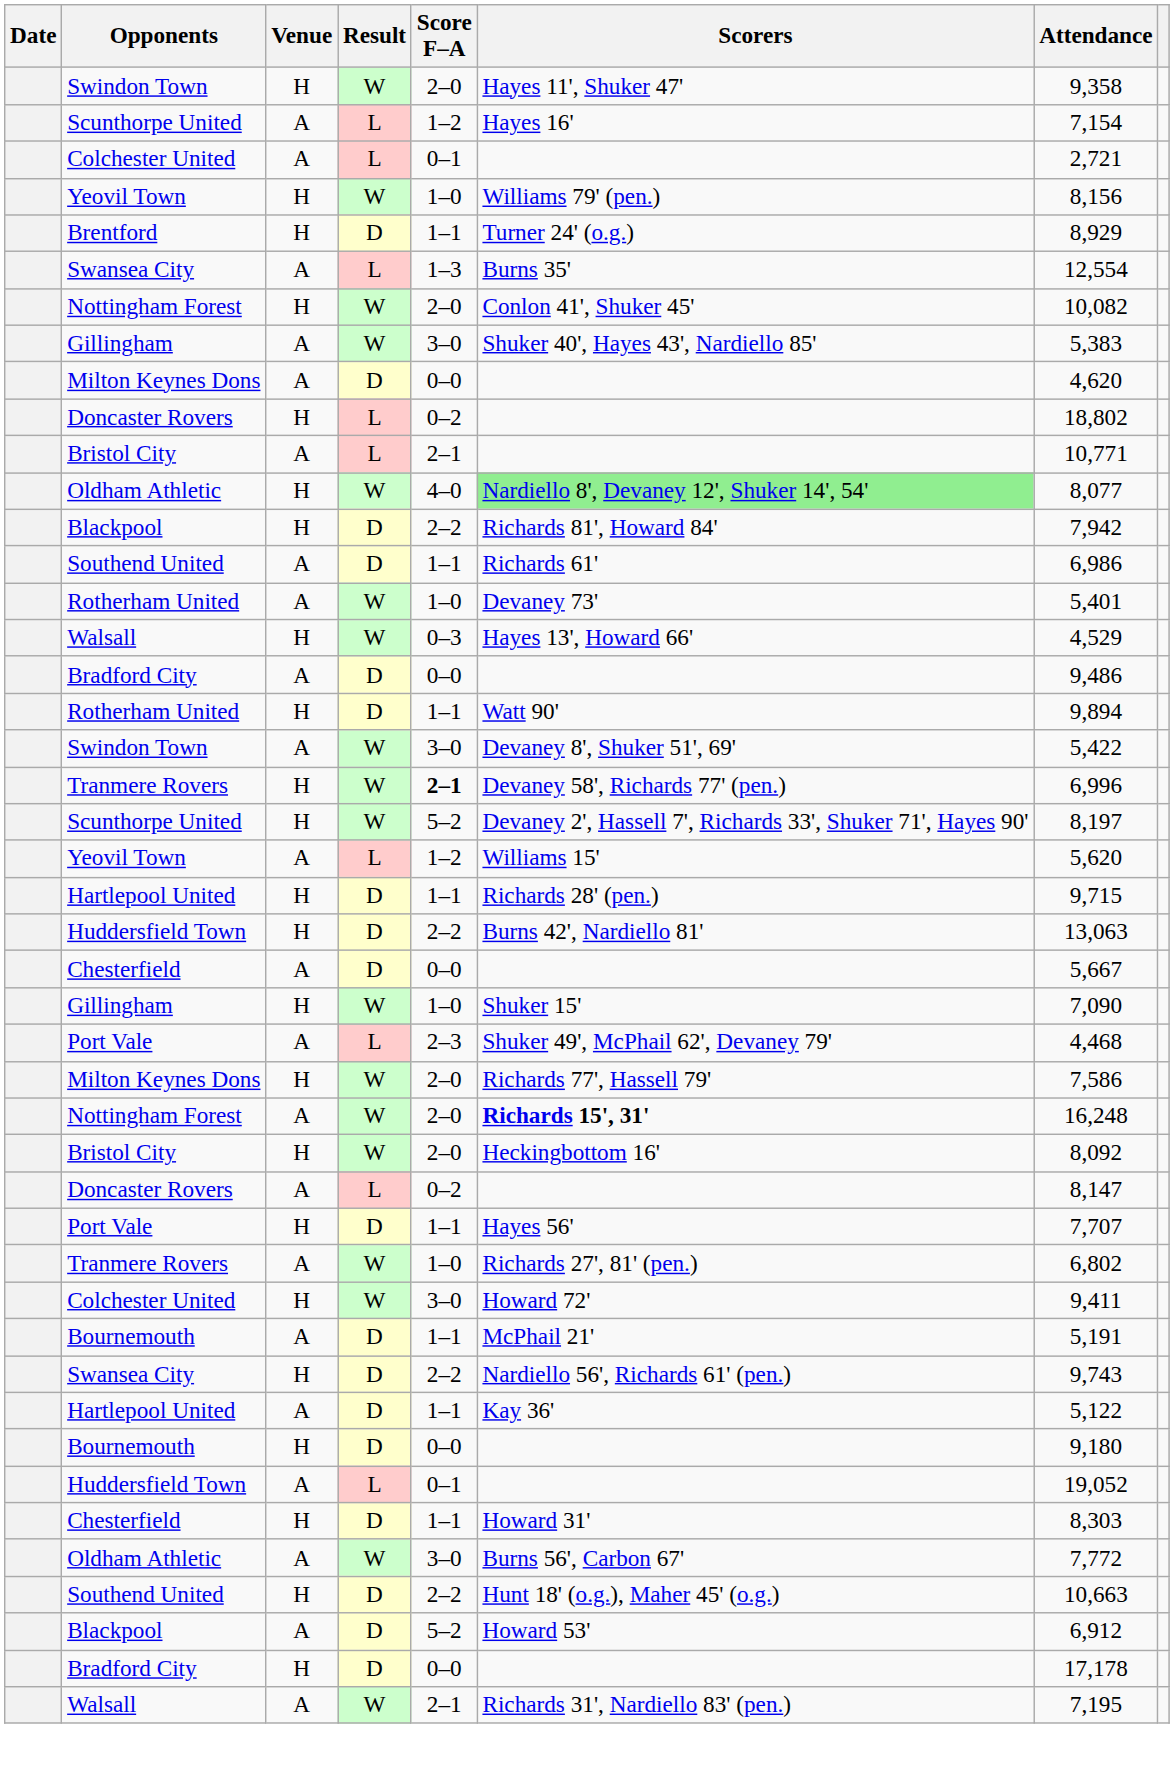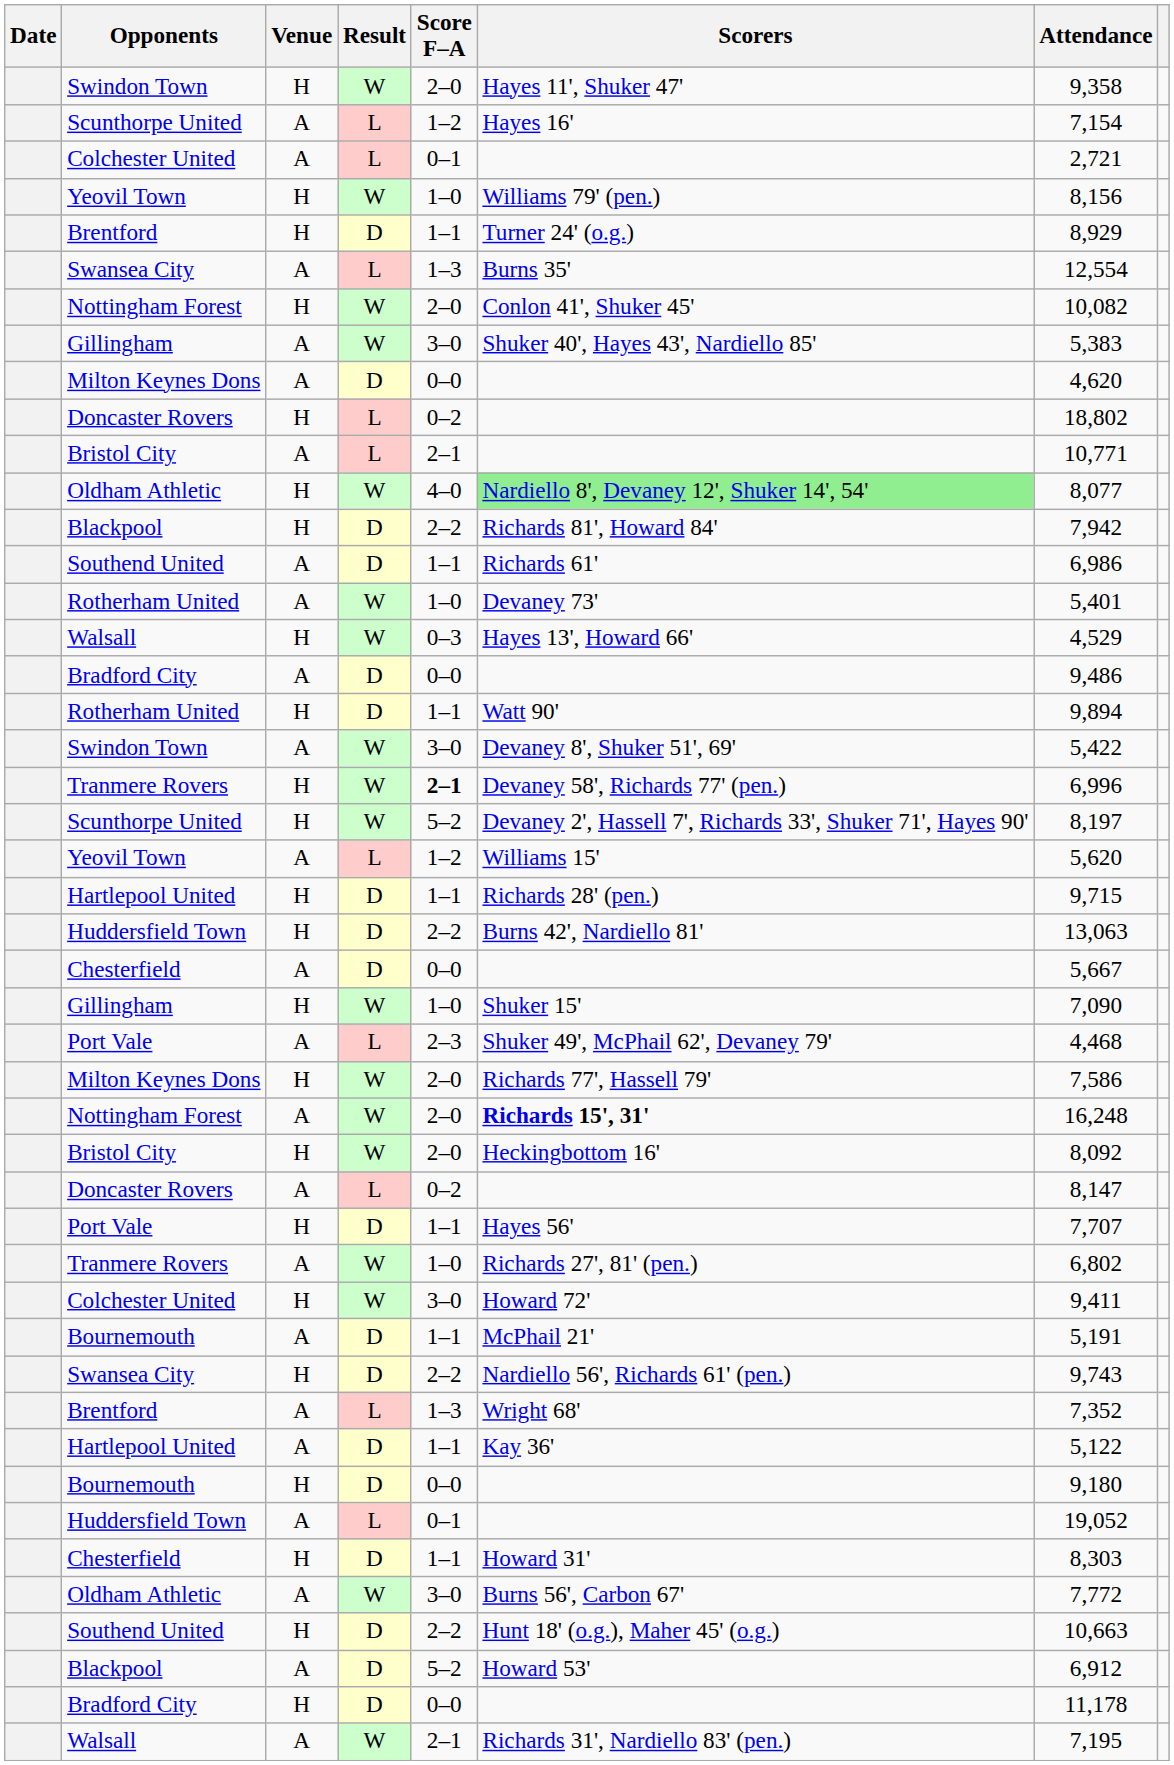 <table class="wikitable plainrowheaders sortable" style="text-align:center">
 <tr>
 <th scope="col">Date</th>
 <th scope="col">Opponents</th>
 <th scope="col">Venue</th>
 <th scope="col">Result</th>
 <th scope="col">Score<br>F–A</th>
 <th scope="col" class="unsortable">Scorers</th>
 <th scope="col">Attendance</th>
 <th scope="col" class="unsortable"></th>
 </tr>
 <tr>
 <th scope="row"></th>
 <td align="left"><a href='#'>Swindon Town</a></td>
 <td>H</td>
 <td bgcolor="#cfc">W</td>
 <td>2–0</td>
 <td align="left"><a href='#'>Hayes</a> 11', <a href='#'>Shuker</a> 47'</td>
 <td>9,358</td>
 <td></td>
 </tr>
 <tr>
 <th scope="row"></th>
 <td align="left"><a href='#'>Scunthorpe United</a></td>
 <td>A</td>
 <td bgcolor="#fcc">L</td>
 <td>1–2</td>
 <td align="left"><a href='#'>Hayes</a> 16'</td>
 <td>7,154</td>
 <td></td>
 </tr>
 <tr>
 <th scope="row"></th>
 <td align="left"><a href='#'>Colchester United</a></td>
 <td>A</td>
 <td bgcolor="#fcc">L</td>
 <td>0–1</td>
 <td align="left"></td>
 <td>2,721</td>
 <td></td>
 </tr>
 <tr>
 <th scope="row"></th>
 <td align="left"><a href='#'>Yeovil Town</a></td>
 <td>H</td>
 <td bgcolor="#cfc">W</td>
 <td>1–0</td>
 <td align="left"><a href='#'>Williams</a> 79' (<a href='#'>pen.</a>)</td>
 <td>8,156</td>
 <td></td>
 </tr>
 <tr>
 <th scope="row"></th>
 <td align="left"><a href='#'>Brentford</a></td>
 <td>H</td>
 <td bgcolor="#ffc">D</td>
 <td>1–1</td>
 <td align="left"><a href='#'>Turner</a> 24' (<a href='#'>o.g.</a>)</td>
 <td>8,929</td>
 <td></td>
 </tr>
 <tr>
 <th scope="row"></th>
 <td align="left"><a href='#'>Swansea City</a></td>
 <td>A</td>
 <td bgcolor="#fcc">L</td>
 <td>1–3</td>
 <td align="left"><a href='#'>Burns</a> 35'</td>
 <td>12,554</td>
 <td></td>
 </tr>
 <tr>
 <th scope="row"></th>
 <td align="left"><a href='#'>Nottingham Forest</a></td>
 <td>H</td>
 <td bgcolor="#cfc">W</td>
 <td>2–0</td>
 <td align="left"><a href='#'>Conlon</a> 41', <a href='#'>Shuker</a> 45'</td>
 <td>10,082</td>
 <td></td>
 </tr>
 <tr>
 <th scope="row"></th>
 <td align="left"><a href='#'>Gillingham</a></td>
 <td>A</td>
 <td bgcolor="#cfc">W</td>
 <td>3–0</td>
 <td align="left"><a href='#'>Shuker</a> 40', <a href='#'>Hayes</a> 43', <a href='#'>Nardiello</a> 85'</td>
 <td>5,383</td>
 <td></td>
 </tr>
 <tr>
 <th scope="row"></th>
 <td align="left"><a href='#'>Milton Keynes Dons</a></td>
 <td>A</td>
 <td bgcolor="#ffc">D</td>
 <td>0–0</td>
 <td align="left"></td>
 <td>4,620</td>
 <td></td>
 </tr>
 <tr>
 <th scope="row"></th>
 <td align="left"><a href='#'>Doncaster Rovers</a></td>
 <td>H</td>
 <td bgcolor="#fcc">L</td>
 <td>0–2</td>
 <td align="left"></td>
 <td>18,802</td>
 <td></td>
 </tr>
 <tr>
 <th scope="row"></th>
 <td align="left"><a href='#'>Bristol City</a></td>
 <td>A</td>
 <td bgcolor="#fcc">L</td>
 <td>2–1</td>
 <td align="left"></td>
 <td>10,771</td>
 <td></td>
 </tr>
 <tr>
 <th scope="row"></th>
 <td align="left"><a href='#'>Oldham Athletic</a></td>
 <td>H</td>
 <td bgcolor="#cfc">W</td>
 <td>4–0</td>
 <td align="left" style="background: lightgreen;"><a href='#'>Nardiello</a> 8', <a href='#'>Devaney</a> 12', <a href='#'>Shuker</a> 14', 54'</td>
 <td>8,077</td>
 <td></td>
 </tr>
 <tr>
 <th scope="row"></th>
 <td align="left"><a href='#'>Blackpool</a></td>
 <td>H</td>
 <td bgcolor="#ffc">D</td>
 <td>2–2</td>
 <td align="left"><a href='#'>Richards</a> 81', <a href='#'>Howard</a> 84'</td>
 <td>7,942</td>
 <td></td>
 </tr>
 <tr>
 <th scope="row"></th>
 <td align="left"><a href='#'>Southend United</a></td>
 <td>A</td>
 <td bgcolor="#ffc">D</td>
 <td>1–1</td>
 <td align="left"><a href='#'>Richards</a> 61'</td>
 <td>6,986</td>
 <td></td>
 </tr>
 <tr>
 <th scope="row"></th>
 <td align="left"><a href='#'>Rotherham United</a></td>
 <td>A</td>
 <td bgcolor="#cfc">W</td>
 <td>1–0</td>
 <td align="left"><a href='#'>Devaney</a> 73'</td>
 <td>5,401</td>
 <td></td>
 </tr>
 <tr>
 <th scope="row"></th>
 <td align="left"><a href='#'>Walsall</a></td>
 <td>H</td>
 <td bgcolor="#cfc">W</td>
 <td>0–3</td>
 <td align="left"><a href='#'>Hayes</a> 13', <a href='#'>Howard</a> 66'</td>
 <td>4,529</td>
 <td></td>
 </tr>
 <tr>
 <th scope="row"></th>
 <td align="left"><a href='#'>Bradford City</a></td>
 <td>A</td>
 <td bgcolor="#ffc">D</td>
 <td>0–0</td>
 <td align="left"></td>
 <td>9,486</td>
 <td></td>
 </tr>
 <tr>
 <th scope="row"></th>
 <td align="left"><a href='#'>Rotherham United</a></td>
 <td>H</td>
 <td bgcolor="#ffc">D</td>
 <td>1–1</td>
 <td align="left"><a href='#'>Watt</a> 90'</td>
 <td>9,894</td>
 <td></td>
 </tr>
 <tr>
 <th scope="row"></th>
 <td align="left"><a href='#'>Swindon Town</a></td>
 <td>A</td>
 <td bgcolor="#cfc">W</td>
 <td>3–0</td>
 <td align="left"><a href='#'>Devaney</a> 8', <a href='#'>Shuker</a> 51', 69'</td>
 <td>5,422</td>
 <td></td>
 </tr>
 <tr>
 <th scope="row"></th>
 <td align="left"><a href='#'>Tranmere Rovers</a></td>
 <td>H</td>
 <td bgcolor="#cfc">W</td>
 <td><strong>2–1</strong></td>
 <td align="left"><a href='#'>Devaney</a> 58', <a href='#'>Richards</a> 77' (<a href='#'>pen.</a>)</td>
 <td>6,996</td>
 <td></td>
 </tr>
 <tr>
 <th scope="row"></th>
 <td align="left"><a href='#'>Scunthorpe United</a></td>
 <td>H</td>
 <td bgcolor="#cfc">W</td>
 <td>5–2</td>
 <td align="left"><a href='#'>Devaney</a> 2', <a href='#'>Hassell</a> 7', <a href='#'>Richards</a> 33', <a href='#'>Shuker</a> 71', <a href='#'>Hayes</a> 90'</td>
 <td>8,197</td>
 <td></td>
 </tr>
 <tr>
 <th scope="row"></th>
 <td align="left"><a href='#'>Yeovil Town</a></td>
 <td>A</td>
 <td bgcolor="#fcc">L</td>
 <td>1–2</td>
 <td align="left"><a href='#'>Williams</a> 15'</td>
 <td>5,620</td>
 <td></td>
 </tr>
 <tr>
 <th scope="row"></th>
 <td align="left"><a href='#'>Hartlepool United</a></td>
 <td>H</td>
 <td bgcolor="#ffc">D</td>
 <td>1–1</td>
 <td align="left"><a href='#'>Richards</a> 28' (<a href='#'>pen.</a>)</td>
 <td>9,715</td>
 <td></td>
 </tr>
 <tr>
 <th scope="row"></th>
 <td align="left"><a href='#'>Huddersfield Town</a></td>
 <td>H</td>
 <td bgcolor="#ffc">D</td>
 <td>2–2</td>
 <td align="left"><a href='#'>Burns</a> 42', <a href='#'>Nardiello</a> 81'</td>
 <td>13,063</td>
 <td></td>
 </tr>
 <tr>
 <th scope="row"></th>
 <td align="left"><a href='#'>Chesterfield</a></td>
 <td>A</td>
 <td bgcolor="#ffc">D</td>
 <td>0–0</td>
 <td align="left"></td>
 <td>5,667</td>
 <td></td>
 </tr>
 <tr>
 <th scope="row"></th>
 <td align="left"><a href='#'>Gillingham</a></td>
 <td>H</td>
 <td bgcolor="#cfc">W</td>
 <td>1–0</td>
 <td align="left"><a href='#'>Shuker</a> 15'</td>
 <td>7,090</td>
 <td></td>
 </tr>
 <tr>
 <th scope="row"></th>
 <td align="left"><a href='#'>Port Vale</a></td>
 <td>A</td>
 <td bgcolor="#fcc">L</td>
 <td>2–3</td>
 <td align="left"><a href='#'>Shuker</a> 49', <a href='#'>McPhail</a> 62', <a href='#'>Devaney</a> 79'</td>
 <td>4,468</td>
 <td></td>
 </tr>
 <tr>
 <th scope="row"></th>
 <td align="left"><a href='#'>Milton Keynes Dons</a></td>
 <td>H</td>
 <td bgcolor="#cfc">W</td>
 <td>2–0</td>
 <td align="left"><a href='#'>Richards</a> 77', <a href='#'>Hassell</a> 79'</td>
 <td>7,586</td>
 <td></td>
 </tr>
 <tr>
 <th scope="row"></th>
 <td align="left"><a href='#'>Nottingham Forest</a></td>
 <td>A</td>
 <td bgcolor="#cfc">W</td>
 <td>2–0</td>
 <td align="left"><strong><a href='#'>Richards</a> 15', 31'</strong></td>
 <td>16,248</td>
 <td></td>
 </tr>
 <tr>
 <th scope="row"></th>
 <td align="left"><a href='#'>Bristol City</a></td>
 <td>H</td>
 <td bgcolor="#cfc">W</td>
 <td>2–0</td>
 <td align="left"><a href='#'>Heckingbottom</a> 16'</td>
 <td>8,092</td>
 <td></td>
 </tr>
 <tr>
 <th scope="row"></th>
 <td align="left"><a href='#'>Doncaster Rovers</a></td>
 <td>A</td>
 <td bgcolor="#fcc">L</td>
 <td>0–2</td>
 <td align="left"></td>
 <td>8,147</td>
 <td></td>
 </tr>
 <tr>
 <th scope="row"></th>
 <td align="left"><a href='#'>Port Vale</a></td>
 <td>H</td>
 <td bgcolor="#ffc">D</td>
 <td>1–1</td>
 <td align="left"><a href='#'>Hayes</a> 56'</td>
 <td>7,707</td>
 <td></td>
 </tr>
 <tr>
 <th scope="row"></th>
 <td align="left"><a href='#'>Tranmere Rovers</a></td>
 <td>A</td>
 <td bgcolor="#cfc">W</td>
 <td>1–0</td>
 <td align="left"><a href='#'>Richards</a> 27', 81' (<a href='#'>pen.</a>)</td>
 <td>6,802</td>
 <td></td>
 </tr>
 <tr>
 <th scope="row"></th>
 <td align="left"><a href='#'>Colchester United</a></td>
 <td>H</td>
 <td bgcolor="#cfc">W</td>
 <td>3–0</td>
 <td align="left"><a href='#'>Howard</a> 72'</td>
 <td>9,411</td>
 <td></td>
 </tr>
 <tr>
 <th scope="row"></th>
 <td align="left"><a href='#'>Bournemouth</a></td>
 <td>A</td>
 <td bgcolor="#ffc">D</td>
 <td>1–1</td>
 <td align="left"><a href='#'>McPhail</a> 21'</td>
 <td>5,191</td>
 <td></td>
 </tr>
 <tr>
 <th scope="row"></th>
 <td align="left"><a href='#'>Swansea City</a></td>
 <td>H</td>
 <td bgcolor="#ffc">D</td>
 <td>2–2</td>
 <td align="left"><a href='#'>Nardiello</a> 56', <a href='#'>Richards</a> 61' (<a href='#'>pen.</a>)</td>
 <td>9,743</td>
 <td></td>
 </tr>
 <tr>
 <th scope="row"></th>
+<td align="left"><a href='#'>Brentford</a></td>
+<td>A</td>
+<td bgcolor="#fcc">L</td>
+<td>1–3</td>
+<td align="left"><a href='#'>Wright</a> 68'</td>
+<td>7,352</td>
+<td></td>
+</tr>
+<tr>
+<th scope="row"></th>
 <td align="left"><a href='#'>Hartlepool United</a></td>
 <td>A</td>
 <td bgcolor="#ffc">D</td>
 <td>1–1</td>
 <td align="left"><a href='#'>Kay</a> 36'</td>
 <td>5,122</td>
 <td></td>
 </tr>
 <tr>
 <th scope="row"></th>
 <td align="left"><a href='#'>Bournemouth</a></td>
 <td>H</td>
 <td bgcolor="#ffc">D</td>
 <td>0–0</td>
 <td align="left"></td>
 <td>9,180</td>
 <td></td>
 </tr>
 <tr>
 <th scope="row"></th>
 <td align="left"><a href='#'>Huddersfield Town</a></td>
 <td>A</td>
 <td bgcolor="#fcc">L</td>
 <td>0–1</td>
 <td align="left"></td>
 <td>19,052</td>
 <td></td>
 </tr>
 <tr>
 <th scope="row"></th>
 <td align="left"><a href='#'>Chesterfield</a></td>
 <td>H</td>
 <td bgcolor="#ffc">D</td>
 <td>1–1</td>
 <td align="left"><a href='#'>Howard</a> 31'</td>
 <td>8,303</td>
 <td></td>
 </tr>
 <tr>
 <th scope="row"></th>
 <td align="left"><a href='#'>Oldham Athletic</a></td>
 <td>A</td>
 <td bgcolor="#cfc">W</td>
 <td>3–0</td>
 <td align="left"><a href='#'>Burns</a> 56', <a href='#'>Carbon</a> 67'</td>
 <td>7,772</td>
 <td></td>
 </tr>
 <tr>
 <th scope="row"></th>
 <td align="left"><a href='#'>Southend United</a></td>
 <td>H</td>
 <td bgcolor="#ffc">D</td>
 <td>2–2</td>
 <td align="left"><a href='#'>Hunt</a> 18' (<a href='#'>o.g.</a>), <a href='#'>Maher</a> 45' (<a href='#'>o.g.</a>)</td>
 <td>10,663</td>
 <td></td>
 </tr>
 <tr>
 <th scope="row"></th>
 <td align="left"><a href='#'>Blackpool</a></td>
 <td>A</td>
 <td bgcolor="#ffc">D</td>
 <td>5–2</td>
 <td align="left"><a href='#'>Howard</a> 53'</td>
 <td>6,912</td>
 <td></td>
 </tr>
 <tr>
 <th scope="row"></th>
 <td align="left"><a href='#'>Bradford City</a></td>
 <td>H</td>
 <td bgcolor="#ffc">D</td>
 <td>0–0</td>
 <td align="left"></td>
-<td>17,178</td>
+<td>11,178</td>
 <td></td>
 </tr>
 <tr>
 <th scope="row"></th>
 <td align="left"><a href='#'>Walsall</a></td>
 <td>A</td>
 <td bgcolor="#cfc">W</td>
 <td>2–1</td>
 <td align="left"><a href='#'>Richards</a> 31', <a href='#'>Nardiello</a> 83' (<a href='#'>pen.</a>)</td>
 <td>7,195</td>
 <td></td>
 </tr>
 </table>
